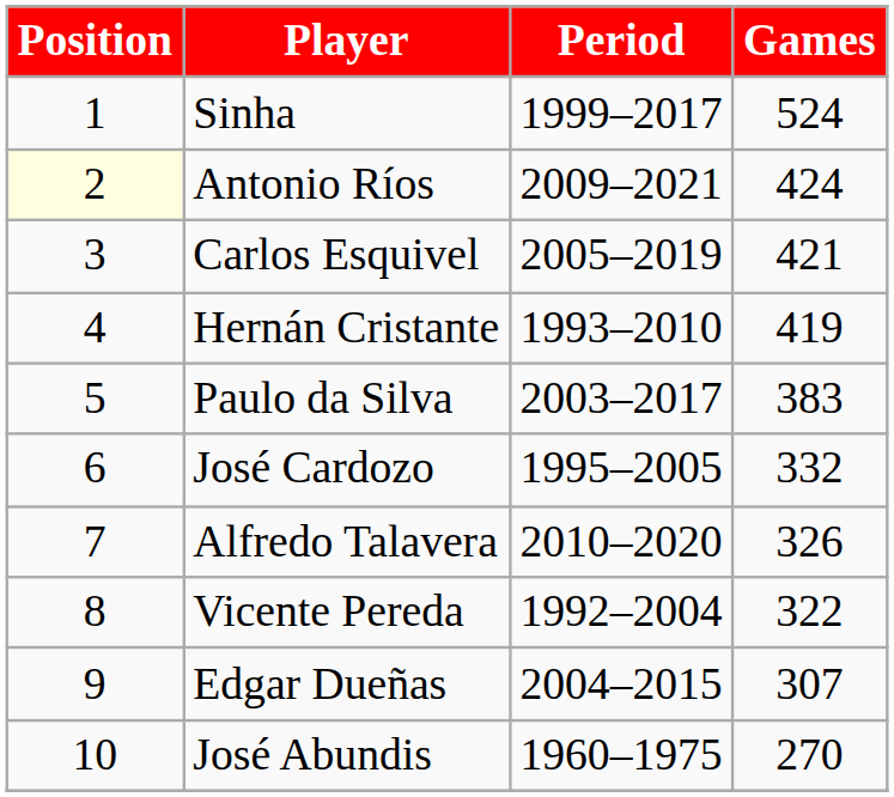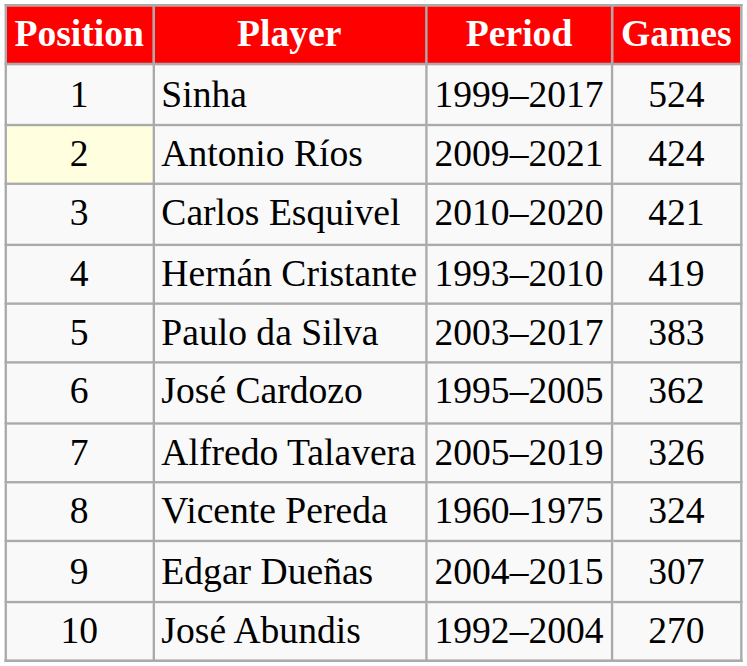 <table class="wikitable" style="text-align:center;margin-left:1em">
 <tr style="color:White;">
 <th style="background:#FF0000;">Position</th>
 <th style="background:#FF0000;">Player</th>
 <th style="background:#FF0000;">Period</th>
 <th style="background:#FF0000;">Games</th>
 </tr>
 <tr>
 <td>1</td>
 <td style="text-align:left;"> Sinha</td>
 <td>1999–2017</td>
 <td>524</td>
 </tr>
 <tr>
 <td style="background: lightyellow;">2</td>
 <td style="text-align:left;"> Antonio Ríos</td>
 <td>2009–2021</td>
 <td>424</td>
 </tr>
 <tr>
 <td>3</td>
 <td style="text-align:left;"> Carlos Esquivel</td>
-<td>2005–2019</td>
+<td>2010–2020</td>
 <td>421</td>
 </tr>
 <tr>
 <td>4</td>
 <td style="text-align:left;"> Hernán Cristante</td>
 <td>1993–2010</td>
 <td>419</td>
 </tr>
 <tr>
 <td>5</td>
 <td style="text-align:left;"> Paulo da Silva</td>
 <td>2003–2017</td>
 <td>383</td>
 </tr>
 <tr>
 <td>6</td>
 <td style="text-align:left;"> José Cardozo</td>
 <td>1995–2005</td>
-<td>332</td>
+<td>362</td>
 </tr>
 <tr>
 <td>7</td>
 <td style="text-align:left;"> Alfredo Talavera</td>
-<td>2010–2020</td>
+<td>2005–2019</td>
 <td>326</td>
 </tr>
 <tr>
 <td>8</td>
 <td style="text-align:left;"> Vicente Pereda</td>
-<td>1992–2004</td>
-<td>322</td>
+<td>1960–1975</td>
+<td>324</td>
 </tr>
 <tr>
 <td>9</td>
 <td style="text-align:left;"> Edgar Dueñas</td>
 <td>2004–2015</td>
 <td>307</td>
 </tr>
 <tr>
 <td>10</td>
 <td style="text-align:left;"> José Abundis</td>
-<td>1960–1975</td>
+<td>1992–2004</td>
 <td>270</td>
 </tr>
 <tr>
 </tr>
 </table>
